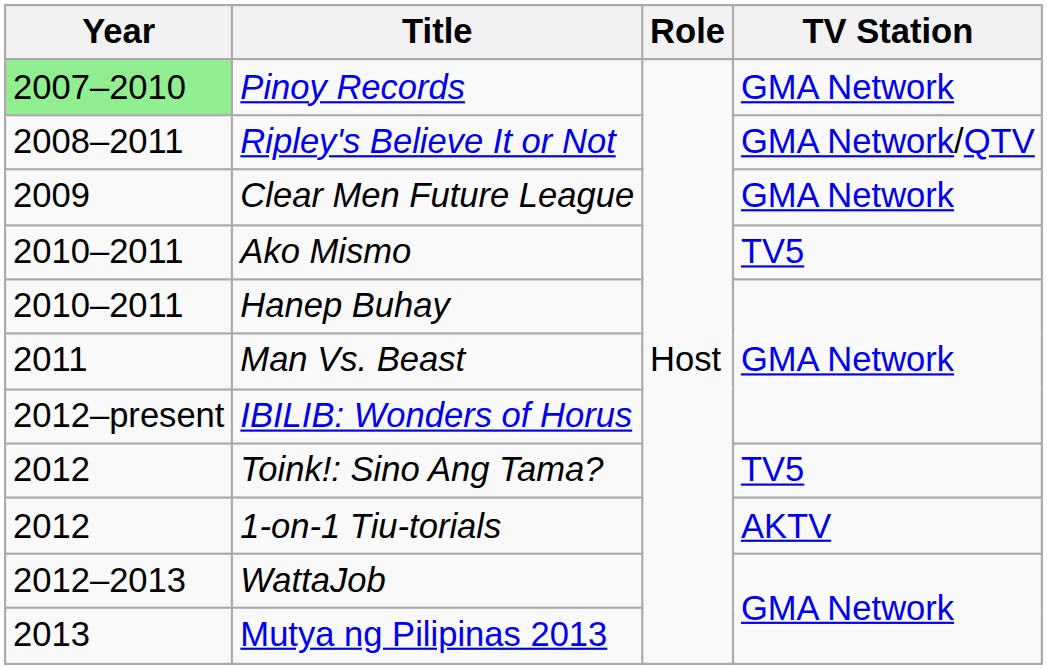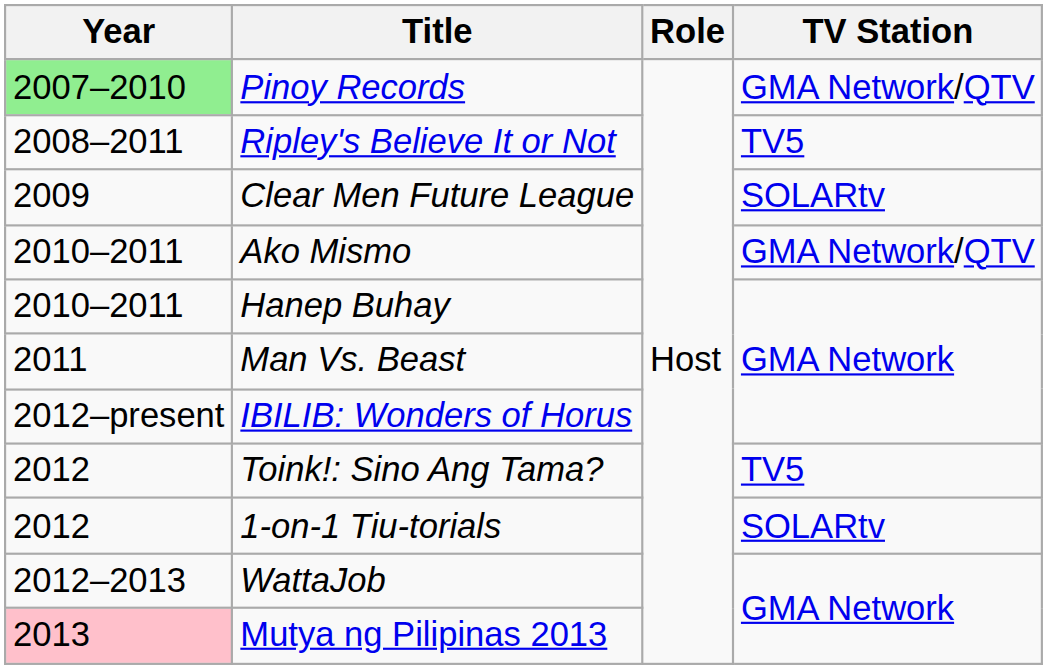 <table class="wikitable sortable jquery-tablesorter">
 <tr>
 <th style="text-align:center;"><strong>Year</strong></th>
 <th style="text-align:center;"><strong>Title</strong></th>
 <th style="text-align:center;"><strong>Role</strong></th>
 <th style="text-align:center;"><strong>TV Station</strong></th>
 </tr>
 <tr>
 <td style="background: lightgreen;">2007–2010</td>
 <td><em><a href='#'>Pinoy Records</a></em></td>
 <td rowspan=11>Host</td>
-<td><a href='#'>GMA Network</a></td>
+<td><a href='#'>GMA Network</a>/<a href='#'>QTV</a></td>
 </tr>
 <tr>
 <td>2008–2011</td>
 <td><em><a href='#'>Ripley's Believe It or Not</a></em></td>
-<td><a href='#'>GMA Network</a>/<a href='#'>QTV</a></td>
+<td><a href='#'>TV5</a></td>
 </tr>
 <tr>
 <td>2009</td>
 <td><em>Clear Men Future League</em></td>
-<td><a href='#'>GMA Network</a></td>
+<td><a href='#'>SOLARtv</a></td>
 </tr>
 <tr>
 <td>2010–2011</td>
 <td><em>Ako Mismo</em></td>
-<td><a href='#'>TV5</a></td>
+<td><a href='#'>GMA Network</a>/<a href='#'>QTV</a></td>
 </tr>
 <tr>
 <td>2010–2011</td>
 <td><em>Hanep Buhay</em></td>
 <td rowspan=3><a href='#'>GMA Network</a></td>
 </tr>
 <tr>
 <td>2011</td>
 <td><em>Man Vs. Beast</em></td>
 </tr>
 <tr>
 <td>2012–present</td>
 <td><em><a href='#'>IBILIB: Wonders of Horus</a></em></td>
 </tr>
 <tr>
 <td>2012</td>
 <td><em>Toink!: Sino Ang Tama?</em></td>
 <td><a href='#'>TV5</a></td>
 </tr>
 <tr>
 <td>2012</td>
 <td><em>1-on-1 Tiu-torials</em></td>
-<td><a href='#'>AKTV</a></td>
+<td><a href='#'>SOLARtv</a></td>
 </tr>
 <tr>
 <td>2012–2013</td>
 <td><em>WattaJob</em></td>
 <td rowspan=2><a href='#'>GMA Network</a></td>
 </tr>
 <tr>
-<td>2013</td>
+<td style="background: pink;">2013</td>
 <td><a href='#'>Mutya ng Pilipinas 2013</a></td>
 </tr>
 </table>
